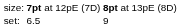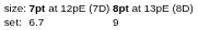 <table style="margin-left:40px;">
 <tr>
 <td>size:</td>
 <td><strong>7pt</strong> at 12pE (7D)</td>
 <td><strong>8pt</strong> at 13pE (8D)</td>
 </tr>
 <tr>
 <td>set:</td>
-<td>6.5</td>
+<td>6.7</td>
 <td>9</td>
 </tr>
 </table>
